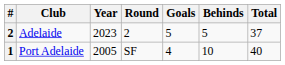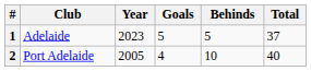 <table class="wikitable" style="width:60%">
 <tr>
 <th>#</th>
 <th>Club</th>
 <th>Year</th>
-<th>Round</th>
 <th>Goals</th>
 <th>Behinds</th>
 <th>Total</th>
 </tr>
 <tr>
-<th>2</th>
+<th>1</th>
 <td><a href='#'>Adelaide</a></td>
 <td>2023</td>
-<td>2</td>
 <td>5</td>
 <td>5</td>
 <td>37</td>
 </tr>
 <tr>
-<th>1</th>
+<th>2</th>
 <td><a href='#'>Port Adelaide</a></td>
 <td>2005</td>
-<td>SF</td>
 <td>4</td>
 <td>10</td>
 <td>40</td>
 </tr>
 </table>
